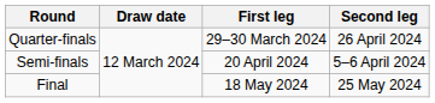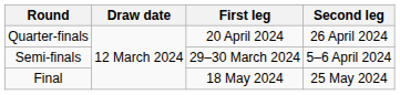 <table class="wikitable" style="text-align:center">
 <tr>
 <th>Round</th>
 <th>Draw date</th>
 <th>First leg</th>
 <th>Second leg</th>
 </tr>
 <tr>
 <td>Quarter-finals</td>
 <td rowspan=3>12 March 2024</td>
-<td>29–30 March 2024</td>
+<td>20 April 2024</td>
 <td>26 April 2024</td>
 </tr>
 <tr>
 <td>Semi-finals</td>
-<td>20 April 2024</td>
+<td>29–30 March 2024</td>
 <td>5–6 April 2024</td>
 </tr>
 <tr>
 <td>Final</td>
 <td>18 May 2024</td>
 <td>25 May 2024</td>
 </tr>
 </table>
